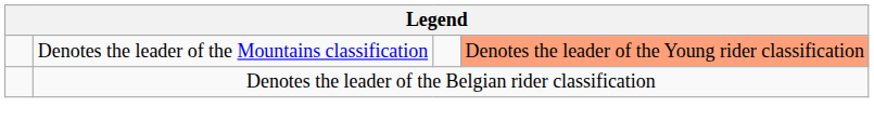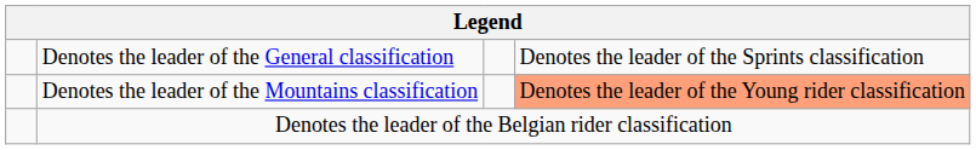 <table class="wikitable">
 <tr>
 <th colspan=4>Legend</th>
+</tr>
+<tr>
+<td>    </td>
+<td>Denotes the leader of the <a href='#'>General classification</a></td>
+<td>    </td>
+<td>Denotes the leader of the Sprints classification</td>
 </tr>
 <tr>
 <td>    </td>
 <td>Denotes the leader of the <a href='#'>Mountains classification</a></td>
 <td>    </td>
 <td style="background: lightsalmon;">Denotes the leader of the Young rider classification</td>
 </tr>
 <tr>
 <td>    </td>
 <td colspan="3" style="text-align:center;">Denotes the leader of the Belgian rider classification</td>
 </tr>
 </table>
